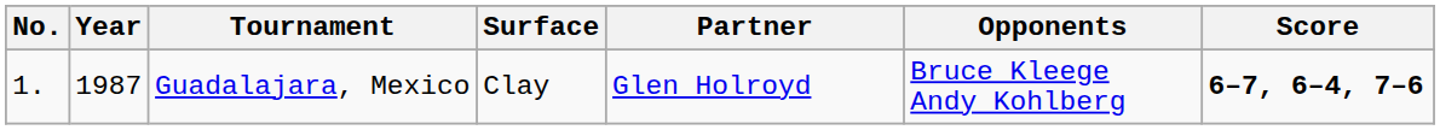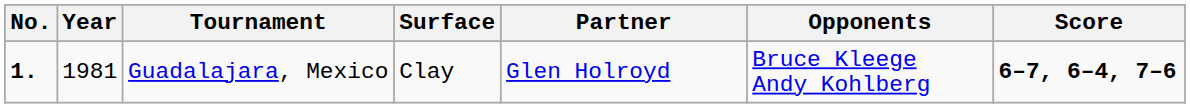 <table class="sortable wikitable" style=font-size:97%>
 <tr>
 <th>No.</th>
 <th>Year</th>
 <th !style="width:145px">Tournament</th>
 <th !style="width:50px">Surface</th>
 <th style="width:130px">Partner</th>
 <th style="width:130px">Opponents</th>
 <th style="width:100px" class="unsortable">Score</th>
 </tr>
 <tr>
-<td>1.</td>
-<td>1987</td>
+<td><strong>1.</strong></td>
+<td>1981</td>
 <td><a href='#'>Guadalajara</a>, Mexico</td>
 <td>Clay</td>
 <td> <a href='#'>Glen Holroyd</a></td>
 <td> <a href='#'>Bruce Kleege</a><br> <a href='#'>Andy Kohlberg</a></td>
 <td><strong>6–7, 6–4, 7–6</strong></td>
 </tr>
 </table>
